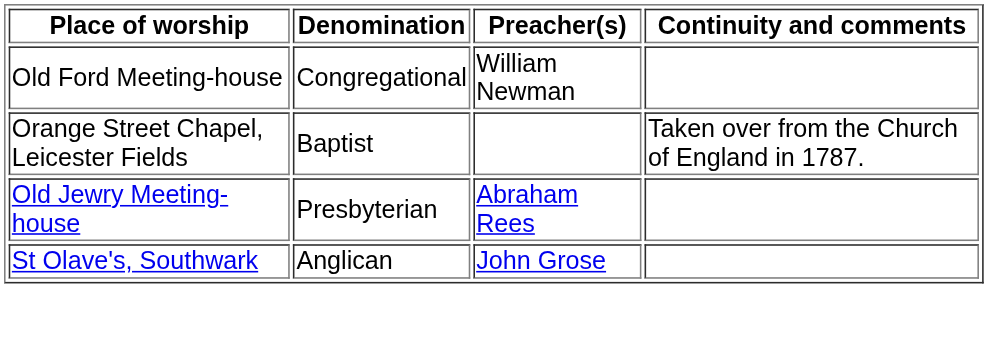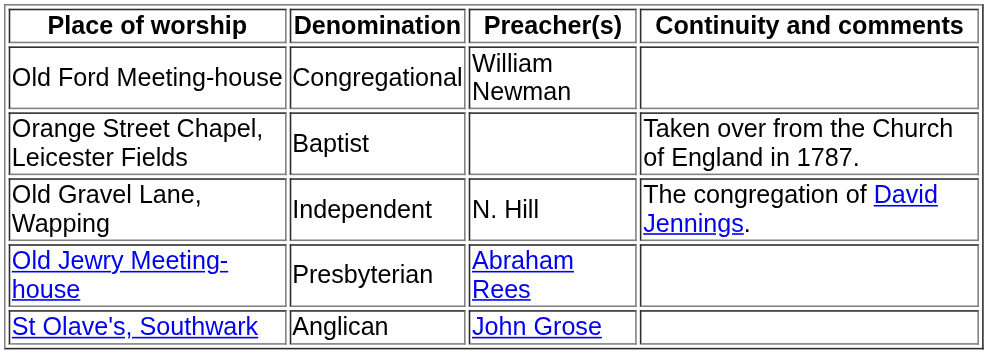 <table border=1>
 <tr>
 <th>Place of worship</th>
 <th>Denomination</th>
 <th>Preacher(s)</th>
 <th>Continuity and comments</th>
 </tr>
 <tr>
 <td>Old Ford Meeting-house</td>
 <td>Congregational</td>
 <td>William Newman</td>
 <td></td>
 </tr>
 <tr>
 <td>Orange Street Chapel, Leicester Fields</td>
 <td>Baptist</td>
 <td></td>
 <td>Taken over from the Church of England in 1787.</td>
 </tr>
 <tr>
+<td>Old Gravel Lane, Wapping</td>
+<td>Independent</td>
+<td>N. Hill</td>
+<td>The congregation of <a href='#'>David Jennings</a>.</td>
+</tr>
+<tr>
 <td><a href='#'>Old Jewry Meeting-house</a></td>
 <td>Presbyterian</td>
 <td><a href='#'>Abraham Rees</a></td>
 <td></td>
 </tr>
 <tr>
 <td><a href='#'>St Olave's, Southwark</a></td>
 <td>Anglican</td>
 <td><a href='#'>John Grose</a></td>
 <td></td>
 </tr>
 </table>
